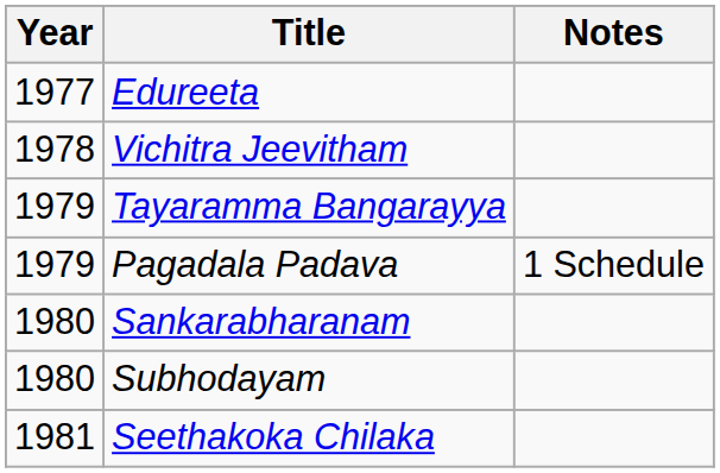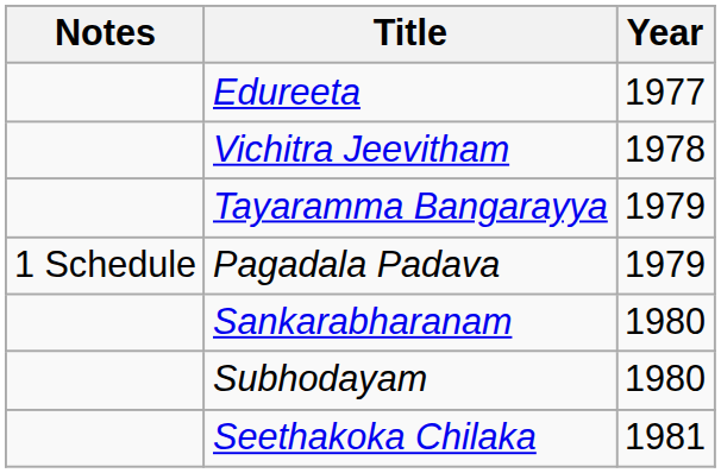 <table class="wikitable">
 <tr>
+<th>Notes</th>
+<th>Title</th>
 <th>Year</th>
-<th>Title</th>
-<th>Notes</th>
 </tr>
 <tr>
+<td></td>
+<td><em><a href='#'>Edureeta</a></em></td>
 <td>1977</td>
-<td><em><a href='#'>Edureeta</a></em></td>
-<td></td>
 </tr>
 <tr>
+<td></td>
+<td><em><a href='#'>Vichitra Jeevitham</a></em></td>
 <td>1978</td>
-<td><em><a href='#'>Vichitra Jeevitham</a></em></td>
-<td></td>
 </tr>
 <tr>
+<td></td>
+<td><em><a href='#'>Tayaramma Bangarayya</a></em></td>
 <td>1979</td>
-<td><em><a href='#'>Tayaramma Bangarayya</a></em></td>
-<td></td>
 </tr>
 <tr>
+<td>1 Schedule</td>
+<td><em>Pagadala Padava</em></td>
 <td>1979</td>
-<td><em>Pagadala Padava</em></td>
-<td>1 Schedule</td>
 </tr>
 <tr>
+<td></td>
+<td><em><a href='#'>Sankarabharanam</a></em></td>
 <td>1980</td>
-<td><em><a href='#'>Sankarabharanam</a></em></td>
-<td></td>
 </tr>
 <tr>
+<td></td>
+<td><em>Subhodayam</em></td>
 <td>1980</td>
-<td><em>Subhodayam</em></td>
-<td></td>
 </tr>
 <tr>
+<td></td>
+<td><em><a href='#'>Seethakoka Chilaka</a></em></td>
 <td>1981</td>
-<td><em><a href='#'>Seethakoka Chilaka</a></em></td>
-<td></td>
 </tr>
 </table>
